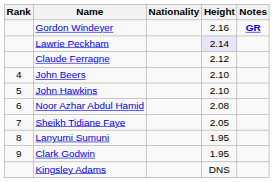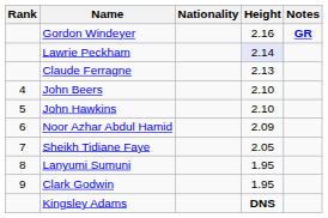 <table class="wikitable sortable" style=" text-align:center;">
 <tr>
 <th scope=col>Rank</th>
 <th scope=col>Name</th>
 <th scope=col>Nationality</th>
 <th scope=col>Height</th>
 <th scope=col>Notes</th>
 </tr>
 <tr>
 <td></td>
 <td style="text-align:left;"><a href='#'>Gordon Windeyer</a></td>
 <td style="text-align:left;"></td>
 <td>2.16</td>
 <td><strong><a href='#'>GR</a></strong></td>
 </tr>
 <tr>
 <td></td>
 <td style="text-align:left;"><a href='#'>Lawrie Peckham</a></td>
 <td style="text-align:left;"></td>
 <td style="background: lavender;">2.14</td>
 <td></td>
 </tr>
 <tr>
 <td></td>
 <td style="text-align:left;"><a href='#'>Claude Ferragne</a></td>
 <td style="text-align:left;"></td>
-<td>2.12</td>
+<td>2.13</td>
 <td></td>
 </tr>
 <tr>
 <td>4</td>
 <td style="text-align:left;"><a href='#'>John Beers</a></td>
 <td style="text-align:left;"></td>
 <td>2.10</td>
 <td></td>
 </tr>
 <tr>
 <td>5</td>
 <td style="text-align:left;"><a href='#'>John Hawkins</a></td>
 <td style="text-align:left;"></td>
 <td>2.10</td>
 <td></td>
 </tr>
 <tr>
 <td>6</td>
 <td style="text-align:left;"><a href='#'>Noor Azhar Abdul Hamid</a></td>
 <td style="text-align:left;"></td>
-<td>2.08</td>
+<td>2.09</td>
 <td></td>
 </tr>
 <tr>
 <td>7</td>
 <td style="text-align:left;"><a href='#'>Sheikh Tidiane Faye</a></td>
 <td style="text-align:left;"></td>
 <td>2.05</td>
 <td></td>
 </tr>
 <tr>
 <td>8</td>
 <td style="text-align:left;"><a href='#'>Lanyumi Sumuni</a></td>
 <td style="text-align:left;"></td>
 <td>1.95</td>
 <td></td>
 </tr>
 <tr>
 <td>9</td>
 <td style="text-align:left;"><a href='#'>Clark Godwin</a></td>
 <td style="text-align:left;"></td>
 <td>1.95</td>
 <td></td>
 </tr>
 <tr>
 <td data-sort-value="10"></td>
 <td style="text-align:left;"><a href='#'>Kingsley Adams</a></td>
 <td style="text-align:left;"></td>
-<td data-sort-value="0.00">DNS</td>
+<td data-sort-value="0.00"><strong>DNS</strong></td>
 <td></td>
 </tr>
 </table>
